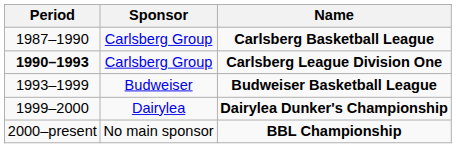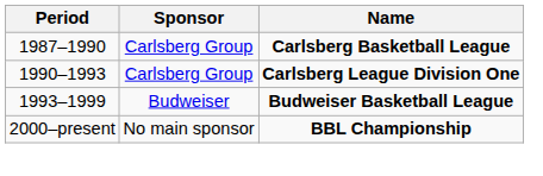 <table class="wikitable" style="text-align:center">
 <tr>
 <th>Period</th>
 <th>Sponsor</th>
 <th>Name</th>
 </tr>
 <tr>
 <td>1987–1990</td>
 <td rowspan=1><a href='#'>Carlsberg Group</a></td>
 <td><strong>Carlsberg Basketball League</strong></td>
 </tr>
 <tr>
-<td><strong>1990–1993</strong></td>
+<td>1990–1993</td>
 <td rowspan=1><a href='#'>Carlsberg Group</a></td>
 <td><strong>Carlsberg League Division One</strong></td>
 </tr>
 <tr>
 <td>1993–1999</td>
 <td rowspan=1><a href='#'>Budweiser</a></td>
 <td><strong>Budweiser Basketball League</strong></td>
 </tr>
 <tr>
-<td>1999–2000</td>
-<td rowspan=1><a href='#'>Dairylea</a></td>
-<td><strong>Dairylea Dunker's Championship</strong></td>
-</tr>
-<tr>
 <td>2000–present</td>
 <td rowspan=1>No main sponsor</td>
 <td><strong>BBL Championship</strong></td>
 </tr>
 </table>
